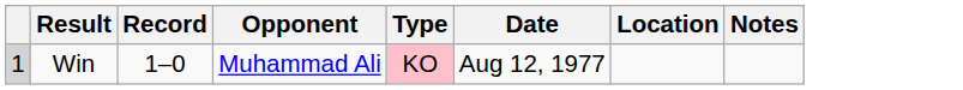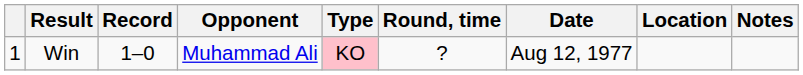 <table class="wikitable" style="text-align:center">
 <tr>
 <th></th>
 <th>Result</th>
 <th>Record</th>
 <th>Opponent</th>
 <th>Type</th>
+<th>Round, time</th>
 <th>Date</th>
 <th>Location</th>
 <th>Notes</th>
 </tr>
 <tr>
-<td style="background: lightgrey;">1</td>
+<td>1</td>
 <td>Win</td>
 <td>1–0</td>
 <td style="text-align:left;"> <a href='#'>Muhammad Ali</a></td>
 <td style="background: pink;">KO</td>
+<td>?</td>
 <td>Aug 12, 1977</td>
 <td style="text-align:left;"> </td>
 <td style="text-align:left;"></td>
 </tr>
 </table>
